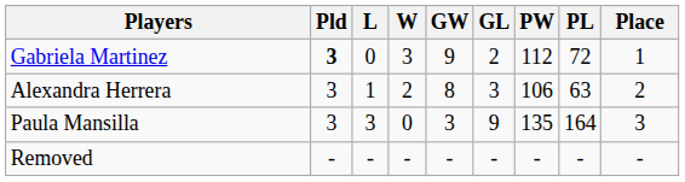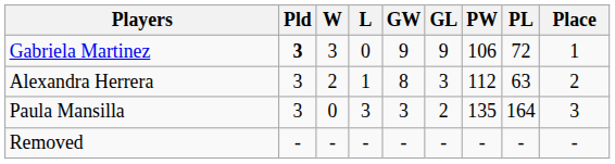 <table class=wikitable style="text-align:center">
 <tr>
 <th width=220>Players</th>
 <th width=20>Pld</th>
+<th width=20>W</th>
 <th width=20>L</th>
-<th width=20>W</th>
 <th width=20>GW</th>
 <th width=20>GL</th>
 <th width=20>PW</th>
 <th width=20>PL</th>
 <th width=50>Place</th>
 </tr>
 <tr>
 <td align=left> <a href='#'>Gabriela Martinez</a></td>
 <td><strong>3</strong></td>
+<td>3</td>
 <td>0</td>
-<td>3</td>
 <td>9</td>
-<td>2</td>
-<td>112</td>
+<td>9</td>
+<td>106</td>
 <td>72</td>
 <td>1</td>
 </tr>
 <tr>
 <td align=left> Alexandra Herrera</td>
 <td>3</td>
+<td>2</td>
 <td>1</td>
-<td>2</td>
 <td>8</td>
 <td>3</td>
-<td>106</td>
+<td>112</td>
 <td>63</td>
 <td>2</td>
 </tr>
 <tr>
 <td align=left> Paula Mansilla</td>
 <td>3</td>
-<td>3</td>
 <td>0</td>
 <td>3</td>
-<td>9</td>
+<td>3</td>
+<td>2</td>
 <td>135</td>
 <td>164</td>
 <td>3</td>
 </tr>
 <tr>
 <td align=left> Removed</td>
 <td>-</td>
 <td>-</td>
 <td>-</td>
 <td>-</td>
 <td>-</td>
 <td>-</td>
 <td>-</td>
 <td>-</td>
 </tr>
 </table>
